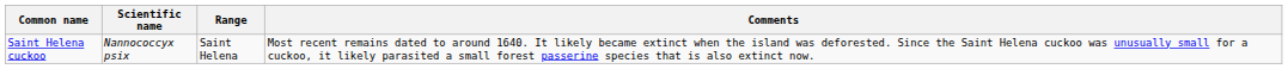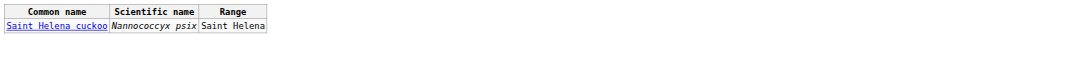 <table class="wikitable">
 <tr>
 <th>Common name</th>
 <th>Scientific name</th>
 <th>Range</th>
-<th class="unsortable">Comments</th>
 </tr>
 <tr>
 <td><a href='#'>Saint Helena cuckoo</a></td>
 <td><em>Nannococcyx psix</em></td>
 <td>Saint Helena</td>
-<td>Most recent remains dated to around 1640. It likely became extinct when the island was deforested. Since the Saint Helena cuckoo was <a href='#'>unusually small</a> for a cuckoo, it likely parasited a small forest <a href='#'>passerine</a> species that is also extinct now.</td>
 </tr>
 </table>
